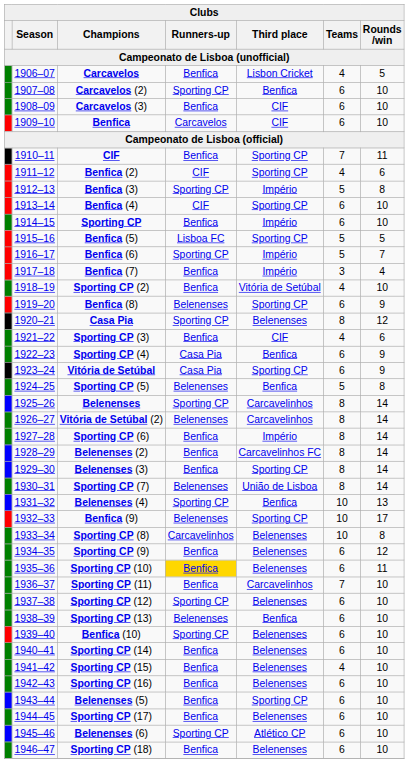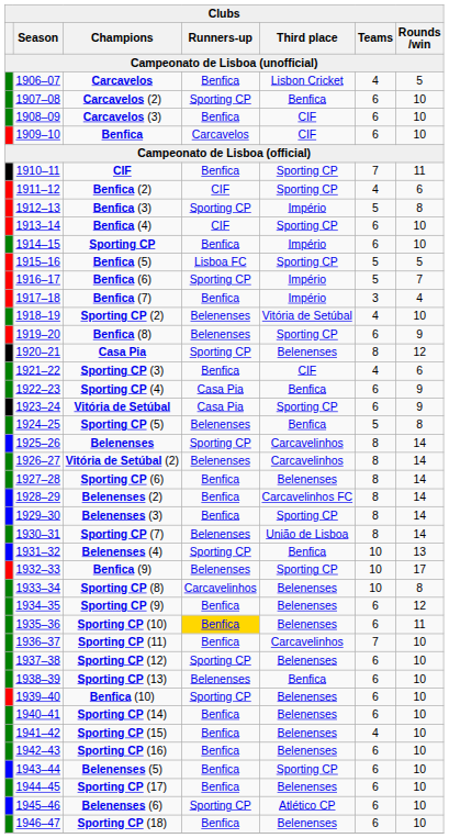 <table class="wikitable">
 <tr>
 <th style="background:#efefef;" colspan="7">Clubs</th>
 </tr>
 <tr align=center>
 <th></th>
 <th>Season</th>
 <th>Champions</th>
 <th>Runners-up</th>
 <th>Third place</th>
 <th>Teams</th>
 <th>Rounds<br>/win</th>
 </tr>
 <tr>
 <th style="background:#efefef;" colspan="7">Campeonato de Lisboa (unofficial)</th>
 </tr>
 <tr align=center>
 <td bgcolor=green> </td>
 <td><a href='#'>1906–07</a></td>
 <td><strong><a href='#'>Carcavelos</a></strong></td>
 <td><a href='#'>Benfica</a></td>
 <td><a href='#'>Lisbon Cricket</a></td>
 <td>4</td>
 <td>5</td>
 </tr>
 <tr align=center>
 <td bgcolor=green> </td>
 <td><a href='#'>1907–08</a></td>
 <td><strong><a href='#'>Carcavelos</a></strong> (2)</td>
 <td><a href='#'>Sporting CP</a></td>
 <td><a href='#'>Benfica</a></td>
 <td>6</td>
 <td>10</td>
 </tr>
 <tr align=center>
 <td bgcolor=green> </td>
 <td><a href='#'>1908–09</a></td>
 <td><strong><a href='#'>Carcavelos</a></strong> (3)</td>
 <td><a href='#'>Benfica</a></td>
 <td><a href='#'>CIF</a></td>
 <td>6</td>
 <td>10</td>
 </tr>
 <tr align=center>
 <td bgcolor=red> </td>
 <td><a href='#'>1909–10</a></td>
 <td><strong><a href='#'>Benfica</a></strong></td>
 <td><a href='#'>Carcavelos</a></td>
 <td><a href='#'>CIF</a></td>
 <td>6</td>
 <td>10</td>
 </tr>
 <tr>
 <th style="background:#efefef;" colspan="7">Campeonato de Lisboa (official)</th>
 </tr>
 <tr align=center>
 <td bgcolor=black> </td>
 <td><a href='#'>1910–11</a></td>
 <td><strong><a href='#'>CIF</a></strong></td>
 <td><a href='#'>Benfica</a></td>
 <td><a href='#'>Sporting CP</a></td>
 <td>7</td>
 <td>11</td>
 </tr>
 <tr align=center>
 <td bgcolor=red> </td>
 <td><a href='#'>1911–12</a></td>
 <td><strong><a href='#'>Benfica</a></strong> (2)</td>
 <td><a href='#'>CIF</a></td>
 <td><a href='#'>Sporting CP</a></td>
 <td>4</td>
 <td>6</td>
 </tr>
 <tr align=center>
 <td bgcolor=red> </td>
 <td><a href='#'>1912–13</a></td>
 <td><strong><a href='#'>Benfica</a></strong> (3)</td>
 <td><a href='#'>Sporting CP</a></td>
 <td><a href='#'>Império</a></td>
 <td>5</td>
 <td>8</td>
 </tr>
 <tr align=center>
 <td bgcolor=red> </td>
 <td><a href='#'>1913–14</a></td>
 <td><strong><a href='#'>Benfica</a></strong> (4)</td>
 <td><a href='#'>CIF</a></td>
 <td><a href='#'>Sporting CP</a></td>
 <td>6</td>
 <td>10</td>
 </tr>
 <tr align=center>
 <td bgcolor=green> </td>
 <td><a href='#'>1914–15</a></td>
 <td><strong><a href='#'>Sporting CP</a></strong></td>
 <td><a href='#'>Benfica</a></td>
 <td><a href='#'>Império</a></td>
 <td>6</td>
 <td>10</td>
 </tr>
 <tr align=center>
 <td bgcolor=red> </td>
 <td><a href='#'>1915–16</a></td>
 <td><strong><a href='#'>Benfica</a></strong> (5)</td>
 <td><a href='#'>Lisboa FC</a></td>
 <td><a href='#'>Sporting CP</a></td>
 <td>5</td>
 <td>5</td>
 </tr>
 <tr align=center>
 <td bgcolor=red> </td>
 <td><a href='#'>1916–17</a></td>
 <td><strong><a href='#'>Benfica</a></strong> (6)</td>
 <td><a href='#'>Sporting CP</a></td>
 <td><a href='#'>Império</a></td>
 <td>5</td>
 <td>7</td>
 </tr>
 <tr align=center>
 <td bgcolor=red> </td>
 <td><a href='#'>1917–18</a></td>
 <td><strong><a href='#'>Benfica</a></strong> (7)</td>
 <td><a href='#'>Benfica</a></td>
 <td><a href='#'>Império</a></td>
 <td>3</td>
 <td>4</td>
 </tr>
 <tr align=center>
 <td bgcolor=green> </td>
 <td><a href='#'>1918–19</a></td>
 <td><strong><a href='#'>Sporting CP</a></strong> (2)</td>
-<td><a href='#'>Benfica</a></td>
+<td><a href='#'>Belenenses</a></td>
 <td><a href='#'>Vitória de Setúbal</a></td>
 <td>4</td>
 <td>10</td>
 </tr>
 <tr align=center>
 <td bgcolor=red> </td>
 <td><a href='#'>1919–20</a></td>
 <td><strong><a href='#'>Benfica</a></strong> (8)</td>
 <td><a href='#'>Belenenses</a></td>
 <td><a href='#'>Sporting CP</a></td>
 <td>6</td>
 <td>9</td>
 </tr>
 <tr align=center>
 <td bgcolor=black> </td>
 <td><a href='#'>1920–21</a></td>
 <td><strong><a href='#'>Casa Pia</a></strong></td>
 <td><a href='#'>Sporting CP</a></td>
 <td><a href='#'>Belenenses</a></td>
 <td>8</td>
 <td>12</td>
 </tr>
 <tr align=center>
 <td bgcolor=green> </td>
 <td><a href='#'>1921–22</a></td>
 <td><strong><a href='#'>Sporting CP</a></strong> (3)</td>
 <td><a href='#'>Benfica</a></td>
 <td><a href='#'>CIF</a></td>
 <td>4</td>
 <td>6</td>
 </tr>
 <tr align=center>
 <td bgcolor=green> </td>
 <td><a href='#'>1922–23</a></td>
 <td><strong><a href='#'>Sporting CP</a></strong> (4)</td>
 <td><a href='#'>Casa Pia</a></td>
 <td><a href='#'>Benfica</a></td>
 <td>6</td>
 <td>9</td>
 </tr>
 <tr align=center>
 <td bgcolor=black> </td>
 <td><a href='#'>1923–24</a></td>
 <td><strong><a href='#'>Vitória de Setúbal</a></strong></td>
 <td><a href='#'>Casa Pia</a></td>
 <td><a href='#'>Sporting CP</a></td>
 <td>6</td>
 <td>9</td>
 </tr>
 <tr align=center>
 <td bgcolor=green> </td>
 <td><a href='#'>1924–25</a></td>
 <td><strong><a href='#'>Sporting CP</a></strong> (5)</td>
 <td><a href='#'>Belenenses</a></td>
 <td><a href='#'>Benfica</a></td>
 <td>5</td>
 <td>8</td>
 </tr>
 <tr align=center>
 <td bgcolor=blue> </td>
 <td><a href='#'>1925–26</a></td>
 <td><strong><a href='#'>Belenenses</a></strong></td>
 <td><a href='#'>Sporting CP</a></td>
 <td><a href='#'>Carcavelinhos</a></td>
 <td>8</td>
 <td>14</td>
 </tr>
 <tr align=center>
 <td bgcolor=green> </td>
 <td><a href='#'>1926–27</a></td>
 <td><strong><a href='#'>Vitória de Setúbal</a></strong> (2)</td>
 <td><a href='#'>Belenenses</a></td>
 <td><a href='#'>Carcavelinhos</a></td>
 <td>8</td>
 <td>14</td>
 </tr>
 <tr align=center>
 <td bgcolor=green> </td>
 <td><a href='#'>1927–28</a></td>
 <td><strong><a href='#'>Sporting CP</a></strong> (6)</td>
 <td><a href='#'>Benfica</a></td>
-<td><a href='#'>Império</a></td>
+<td><a href='#'>Belenenses</a></td>
 <td>8</td>
 <td>14</td>
 </tr>
 <tr align=center>
 <td bgcolor=blue> </td>
 <td><a href='#'>1928–29</a></td>
 <td><strong><a href='#'>Belenenses</a></strong> (2)</td>
 <td><a href='#'>Benfica</a></td>
 <td><a href='#'>Carcavelinhos FC</a></td>
 <td>8</td>
 <td>14</td>
 </tr>
 <tr align=center>
 <td bgcolor=blue> </td>
 <td><a href='#'>1929–30</a></td>
 <td><strong><a href='#'>Belenenses</a></strong> (3)</td>
 <td><a href='#'>Benfica</a></td>
 <td><a href='#'>Sporting CP</a></td>
 <td>8</td>
 <td>14</td>
 </tr>
 <tr align=center>
 <td bgcolor=green> </td>
 <td><a href='#'>1930–31</a></td>
 <td><strong><a href='#'>Sporting CP</a></strong> (7)</td>
 <td><a href='#'>Belenenses</a></td>
 <td><a href='#'>União de Lisboa</a></td>
 <td>8</td>
 <td>14</td>
 </tr>
 <tr align=center>
 <td bgcolor=blue> </td>
 <td><a href='#'>1931–32</a></td>
 <td><strong><a href='#'>Belenenses</a></strong> (4)</td>
 <td><a href='#'>Sporting CP</a></td>
 <td><a href='#'>Benfica</a></td>
 <td>10</td>
 <td>13</td>
 </tr>
 <tr align=center>
 <td bgcolor=red> </td>
 <td><a href='#'>1932–33</a></td>
 <td><strong><a href='#'>Benfica</a></strong> (9)</td>
 <td><a href='#'>Belenenses</a></td>
 <td><a href='#'>Sporting CP</a></td>
 <td>10</td>
 <td>17</td>
 </tr>
 <tr align=center>
 <td bgcolor=green> </td>
 <td><a href='#'>1933–34</a></td>
 <td><strong><a href='#'>Sporting CP</a></strong> (8)</td>
 <td><a href='#'>Carcavelinhos</a></td>
 <td><a href='#'>Belenenses</a></td>
 <td>10</td>
 <td>8</td>
 </tr>
 <tr align=center>
 <td bgcolor=green> </td>
 <td><a href='#'>1934–35</a></td>
 <td><strong><a href='#'>Sporting CP</a></strong> (9)</td>
 <td><a href='#'>Benfica</a></td>
 <td><a href='#'>Belenenses</a></td>
 <td>6</td>
 <td>12</td>
 </tr>
 <tr align=center>
 <td bgcolor=green> </td>
 <td><a href='#'>1935–36</a></td>
 <td><strong><a href='#'>Sporting CP</a></strong> (10)</td>
 <td style="background: gold;"><a href='#'>Benfica</a></td>
 <td><a href='#'>Belenenses</a></td>
 <td>6</td>
 <td>11</td>
 </tr>
 <tr align=center>
 <td bgcolor=green> </td>
 <td><a href='#'>1936–37</a></td>
 <td><strong><a href='#'>Sporting CP</a></strong> (11)</td>
 <td><a href='#'>Benfica</a></td>
 <td><a href='#'>Carcavelinhos</a></td>
 <td>7</td>
 <td>10</td>
 </tr>
 <tr align=center>
 <td bgcolor=green> </td>
 <td><a href='#'>1937–38</a></td>
 <td><strong><a href='#'>Sporting CP</a></strong> (12)</td>
 <td><a href='#'>Sporting CP</a></td>
 <td><a href='#'>Belenenses</a></td>
 <td>6</td>
 <td>10</td>
 </tr>
 <tr align=center>
 <td bgcolor=green> </td>
 <td><a href='#'>1938–39</a></td>
 <td><strong><a href='#'>Sporting CP</a></strong> (13)</td>
 <td><a href='#'>Belenenses</a></td>
 <td><a href='#'>Benfica</a></td>
 <td>6</td>
 <td>10</td>
 </tr>
 <tr align=center>
 <td bgcolor=red> </td>
 <td><a href='#'>1939–40</a></td>
 <td><strong><a href='#'>Benfica</a></strong> (10)</td>
 <td><a href='#'>Sporting CP</a></td>
 <td><a href='#'>Belenenses</a></td>
 <td>6</td>
 <td>10</td>
 </tr>
 <tr align=center>
 <td bgcolor=green> </td>
 <td><a href='#'>1940–41</a></td>
 <td><strong><a href='#'>Sporting CP</a></strong> (14)</td>
 <td><a href='#'>Benfica</a></td>
 <td><a href='#'>Belenenses</a></td>
 <td>6</td>
 <td>10</td>
 </tr>
 <tr align=center>
 <td bgcolor=green> </td>
 <td><a href='#'>1941–42</a></td>
 <td><strong><a href='#'>Sporting CP</a></strong> (15)</td>
 <td><a href='#'>Benfica</a></td>
 <td><a href='#'>Belenenses</a></td>
 <td>4</td>
 <td>10</td>
 </tr>
 <tr align=center>
 <td bgcolor=green> </td>
 <td><a href='#'>1942–43</a></td>
 <td><strong><a href='#'>Sporting CP</a></strong> (16)</td>
 <td><a href='#'>Benfica</a></td>
 <td><a href='#'>Belenenses</a></td>
 <td>6</td>
 <td>10</td>
 </tr>
 <tr align=center>
 <td bgcolor=blue> </td>
 <td><a href='#'>1943–44</a></td>
 <td><strong><a href='#'>Belenenses</a></strong> (5)</td>
 <td><a href='#'>Benfica</a></td>
 <td><a href='#'>Sporting CP</a></td>
 <td>6</td>
 <td>10</td>
 </tr>
 <tr align=center>
 <td bgcolor=green> </td>
 <td><a href='#'>1944–45</a></td>
 <td><strong><a href='#'>Sporting CP</a></strong> (17)</td>
 <td><a href='#'>Benfica</a></td>
 <td><a href='#'>Belenenses</a></td>
 <td>6</td>
 <td>10</td>
 </tr>
 <tr align=center>
 <td bgcolor=blue> </td>
 <td><a href='#'>1945–46</a></td>
 <td><strong><a href='#'>Belenenses</a></strong> (6)</td>
 <td><a href='#'>Sporting CP</a></td>
 <td><a href='#'>Atlético CP</a></td>
 <td>6</td>
 <td>10</td>
 </tr>
 <tr align=center>
 <td bgcolor=green> </td>
 <td><a href='#'>1946–47</a></td>
 <td><strong><a href='#'>Sporting CP</a></strong> (18)</td>
 <td><a href='#'>Benfica</a></td>
 <td><a href='#'>Belenenses</a></td>
 <td>6</td>
 <td>10</td>
 </tr>
 <tr align=center>
 </tr>
 </table>
